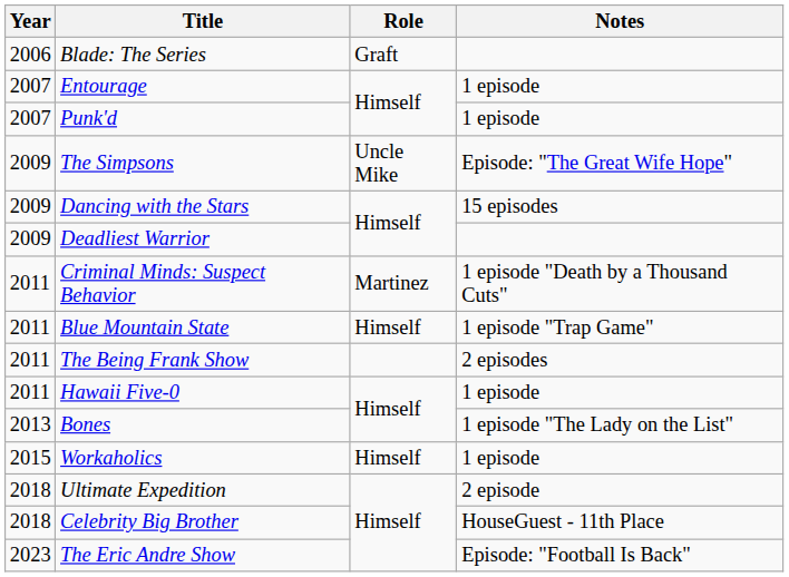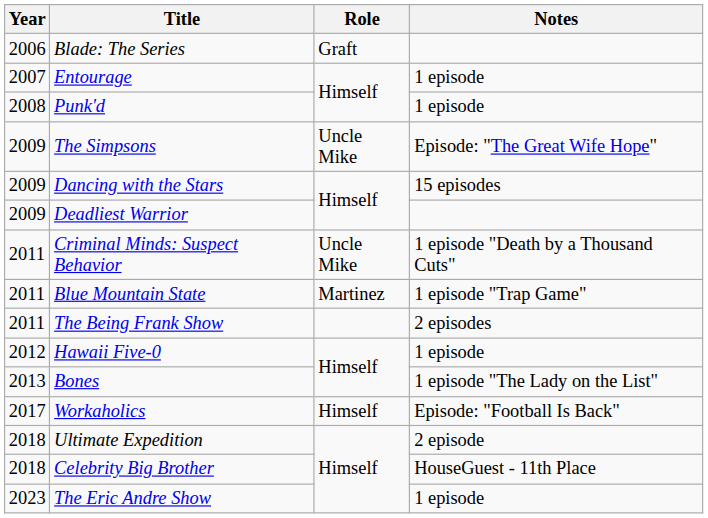 <table class="wikitable sortable">
 <tr>
 <th>Year</th>
 <th>Title</th>
 <th>Role</th>
 <th class="unsortable">Notes</th>
 </tr>
 <tr>
 <td>2006</td>
 <td><em>Blade: The Series</em></td>
 <td>Graft</td>
 <td></td>
 </tr>
 <tr>
 <td>2007</td>
 <td><em><a href='#'>Entourage</a></em></td>
 <td rowspan="2">Himself</td>
 <td>1 episode</td>
 </tr>
 <tr>
-<td>2007</td>
+<td>2008</td>
 <td><em><a href='#'>Punk'd</a></em></td>
 <td>1 episode</td>
 </tr>
 <tr>
 <td>2009</td>
 <td><em><a href='#'>The Simpsons</a></em></td>
 <td>Uncle Mike</td>
 <td>Episode: "<a href='#'>The Great Wife Hope</a>"</td>
 </tr>
 <tr>
 <td>2009</td>
 <td><em><a href='#'>Dancing with the Stars</a></em></td>
 <td rowspan="2">Himself</td>
 <td>15 episodes</td>
 </tr>
 <tr>
 <td>2009</td>
 <td><em><a href='#'>Deadliest Warrior</a></em></td>
 </tr>
 <tr>
 <td>2011</td>
 <td><em><a href='#'>Criminal Minds: Suspect Behavior</a></em></td>
-<td>Martinez</td>
+<td>Uncle Mike</td>
 <td>1 episode "Death by a Thousand Cuts"</td>
 </tr>
 <tr>
 <td>2011</td>
 <td><em><a href='#'>Blue Mountain State</a></em></td>
-<td>Himself</td>
+<td>Martinez</td>
 <td>1 episode "Trap Game"</td>
 </tr>
 <tr>
 <td>2011</td>
 <td><em><a href='#'>The Being Frank Show</a></em></td>
 <td></td>
 <td>2 episodes</td>
 </tr>
 <tr>
-<td>2011</td>
+<td>2012</td>
 <td><em><a href='#'>Hawaii Five-0</a></em></td>
 <td rowspan="2">Himself</td>
 <td>1 episode</td>
 </tr>
 <tr>
 <td>2013</td>
 <td><em><a href='#'>Bones</a></em></td>
 <td>1 episode "The Lady on the List"</td>
 </tr>
 <tr>
-<td>2015</td>
+<td>2017</td>
 <td><em><a href='#'>Workaholics</a></em></td>
 <td>Himself</td>
-<td>1 episode</td>
+<td>Episode: "Football Is Back"</td>
 </tr>
 <tr>
 <td>2018</td>
 <td><em>Ultimate Expedition</em></td>
 <td rowspan="3">Himself</td>
 <td>2 episode</td>
 </tr>
 <tr>
 <td>2018</td>
 <td><em><a href='#'>Celebrity Big Brother</a></em></td>
 <td>HouseGuest - 11th Place</td>
 </tr>
 <tr>
 <td>2023</td>
 <td><em><a href='#'>The Eric Andre Show</a></em></td>
-<td>Episode: "Football Is Back"</td>
+<td>1 episode</td>
 </tr>
 </table>
